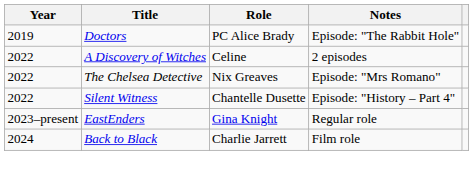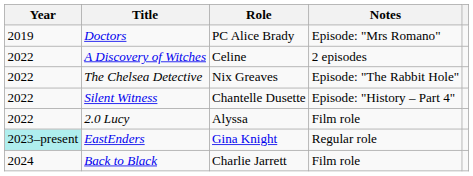 <table class="wikitable">
 <tr>
 <th>Year</th>
 <th>Title</th>
 <th>Role</th>
 <th>Notes</th>
 <th></th>
 </tr>
 <tr>
 <td>2019</td>
 <td><em><a href='#'>Doctors</a></em></td>
 <td>PC Alice Brady</td>
-<td>Episode: "The Rabbit Hole"</td>
+<td>Episode: "Mrs Romano"</td>
 <td align="center"></td>
 </tr>
 <tr>
 <td>2022</td>
 <td><em><a href='#'>A Discovery of Witches</a></em></td>
 <td>Celine</td>
 <td>2 episodes</td>
 <td align="center"></td>
 </tr>
 <tr>
 <td>2022</td>
 <td><em>The Chelsea Detective</em></td>
 <td>Nix Greaves</td>
-<td>Episode: "Mrs Romano"</td>
+<td>Episode: "The Rabbit Hole"</td>
 <td align="center"></td>
 </tr>
 <tr>
 <td>2022</td>
 <td><em><a href='#'>Silent Witness</a></em></td>
 <td>Chantelle Dusette</td>
 <td>Episode: "History – Part 4"</td>
 <td align="center"></td>
 </tr>
 <tr>
-<td>2023–present</td>
+<td>2022</td>
+<td><em>2.0 Lucy</em></td>
+<td>Alyssa</td>
+<td>Film role</td>
+<td align="center"></td>
+</tr>
+<tr>
+<td style="background: paleturquoise;">2023–present</td>
 <td><em><a href='#'>EastEnders</a></em></td>
 <td><a href='#'>Gina Knight</a></td>
 <td>Regular role</td>
 <td align="center"></td>
 </tr>
 <tr>
 <td>2024</td>
 <td><em><a href='#'>Back to Black</a></em></td>
 <td>Charlie Jarrett</td>
 <td>Film role</td>
 <td align="center"></td>
 </tr>
 </table>
